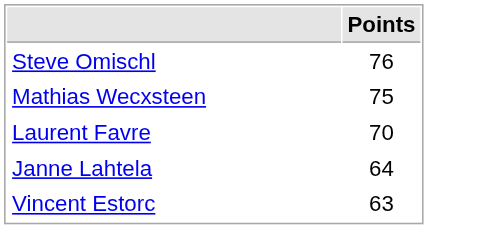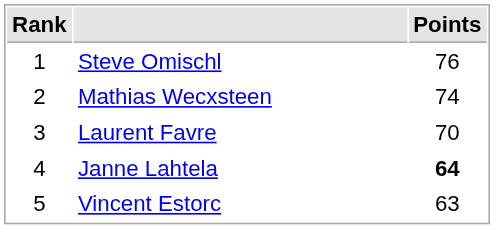 <table cellspacing="1" cellpadding="3" style="border:1px solid #AAAAAA;font-size:86%">
 <tr bgcolor="#E4E4E4">
+<th style="border-bottom:1px solid #AAAAAA" width=10>Rank</th>
 <th style="border-bottom:1px solid #AAAAAA" width=200></th>
 <th style="border-bottom:1px solid #AAAAAA" width=20>Points</th>
 </tr>
 <tr>
+<td align="center">1</td>
 <td> <a href='#'>Steve Omischl</a></td>
 <td align=center>76</td>
 </tr>
 <tr>
+<td align="center">2</td>
 <td> <a href='#'>Mathias Wecxsteen</a></td>
-<td align=center>75</td>
+<td align=center>74</td>
 </tr>
 <tr>
+<td align="center">3</td>
 <td> <a href='#'>Laurent Favre</a></td>
 <td align=center>70</td>
 </tr>
 <tr>
+<td align="center">4</td>
 <td> <a href='#'>Janne Lahtela</a></td>
-<td align=center>64</td>
+<td align=center><strong>64</strong></td>
 </tr>
 <tr>
+<td align="center">5</td>
 <td> <a href='#'>Vincent Estorc</a></td>
 <td align=center>63</td>
 </tr>
 </table>
